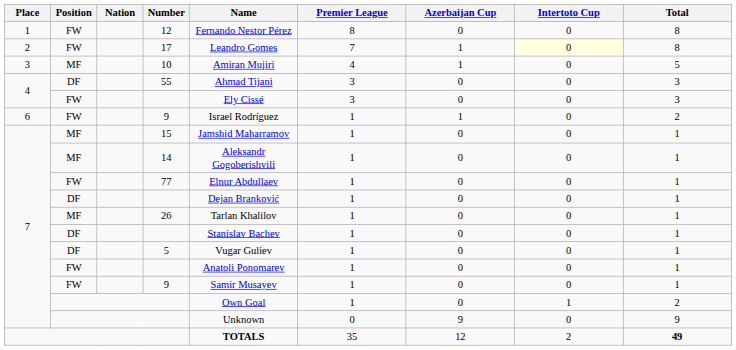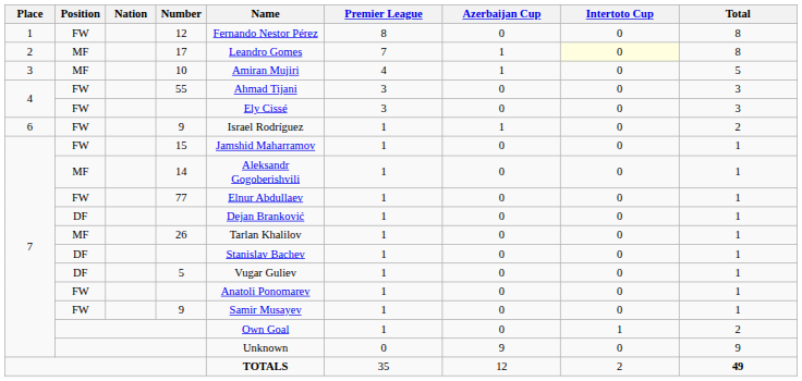 <table class="wikitable" style="font-size: 95%; text-align: center;">
 <tr>
 <th width=60>Place</th>
 <th width=60>Position</th>
 <th width=60>Nation</th>
 <th width=60>Number</th>
 <th width=150>Name</th>
 <th width=150><a href='#'>Premier League</a></th>
 <th width=150><a href='#'>Azerbaijan Cup</a></th>
 <th width=150><a href='#'>Intertoto Cup</a></th>
 <th width=150>Total</th>
 </tr>
 <tr>
 <td>1</td>
 <td>FW</td>
 <td></td>
 <td>12</td>
 <td><a href='#'>Fernando Nestor Pérez</a></td>
 <td>8</td>
 <td>0</td>
 <td>0</td>
 <td>8</td>
 </tr>
 <tr>
 <td>2</td>
-<td>FW</td>
+<td>MF</td>
 <td></td>
 <td>17</td>
 <td><a href='#'>Leandro Gomes</a></td>
 <td>7</td>
 <td>1</td>
 <td style="background: lightyellow;">0</td>
 <td>8</td>
 </tr>
 <tr>
 <td>3</td>
 <td>MF</td>
 <td></td>
 <td>10</td>
 <td><a href='#'>Amiran Mujiri</a></td>
 <td>4</td>
 <td>1</td>
 <td>0</td>
 <td>5</td>
 </tr>
 <tr>
 <td rowspan="2">4</td>
-<td>DF</td>
+<td>FW</td>
 <td></td>
 <td>55</td>
 <td><a href='#'>Ahmad Tijani</a></td>
 <td>3</td>
 <td>0</td>
 <td>0</td>
 <td>3</td>
 </tr>
 <tr>
 <td>FW</td>
 <td></td>
 <td></td>
 <td><a href='#'>Ely Cissé</a></td>
 <td>3</td>
 <td>0</td>
 <td>0</td>
 <td>3</td>
 </tr>
 <tr>
 <td>6</td>
 <td>FW</td>
 <td></td>
 <td>9</td>
 <td>Israel Rodríguez</td>
 <td>1</td>
 <td>1</td>
 <td>0</td>
 <td>2</td>
 </tr>
 <tr>
 <td rowspan="11">7</td>
-<td>MF</td>
+<td>FW</td>
 <td></td>
 <td>15</td>
 <td><a href='#'>Jamshid Maharramov</a></td>
 <td>1</td>
 <td>0</td>
 <td>0</td>
 <td>1</td>
 </tr>
 <tr>
 <td>MF</td>
 <td></td>
 <td>14</td>
 <td><a href='#'>Aleksandr Gogoberishvili</a></td>
 <td>1</td>
 <td>0</td>
 <td>0</td>
 <td>1</td>
 </tr>
 <tr>
 <td>FW</td>
 <td></td>
 <td>77</td>
 <td><a href='#'>Elnur Abdullaev</a></td>
 <td>1</td>
 <td>0</td>
 <td>0</td>
 <td>1</td>
 </tr>
 <tr>
 <td>DF</td>
 <td></td>
 <td></td>
 <td><a href='#'>Dejan Branković</a></td>
 <td>1</td>
 <td>0</td>
 <td>0</td>
 <td>1</td>
 </tr>
 <tr>
 <td>MF</td>
 <td></td>
 <td>26</td>
 <td>Tarlan Khalilov</td>
 <td>1</td>
 <td>0</td>
 <td>0</td>
 <td>1</td>
 </tr>
 <tr>
 <td>DF</td>
 <td></td>
 <td></td>
 <td><a href='#'>Stanislav Bachev</a></td>
 <td>1</td>
 <td>0</td>
 <td>0</td>
 <td>1</td>
 </tr>
 <tr>
 <td>DF</td>
 <td></td>
 <td>5</td>
 <td>Vugar Guliev</td>
 <td>1</td>
 <td>0</td>
 <td>0</td>
 <td>1</td>
 </tr>
 <tr>
 <td>FW</td>
 <td></td>
 <td></td>
 <td><a href='#'>Anatoli Ponomarev</a></td>
 <td>1</td>
 <td>0</td>
 <td>0</td>
 <td>1</td>
 </tr>
 <tr>
 <td>FW</td>
 <td></td>
 <td>9</td>
 <td><a href='#'>Samir Musayev</a></td>
 <td>1</td>
 <td>0</td>
 <td>0</td>
 <td>1</td>
 </tr>
 <tr>
 <td colspan="3"></td>
 <td><a href='#'>Own Goal</a></td>
 <td>1</td>
 <td>0</td>
 <td>1</td>
 <td>2</td>
 </tr>
 <tr>
 <td colspan="3"></td>
 <td>Unknown</td>
 <td>0</td>
 <td>9</td>
 <td>0</td>
 <td>9</td>
 </tr>
 <tr>
 <td colspan="4"></td>
 <td><strong>TOTALS</strong></td>
 <td>35</td>
 <td>12</td>
 <td>2</td>
 <td><strong>49</strong></td>
 </tr>
 </table>
